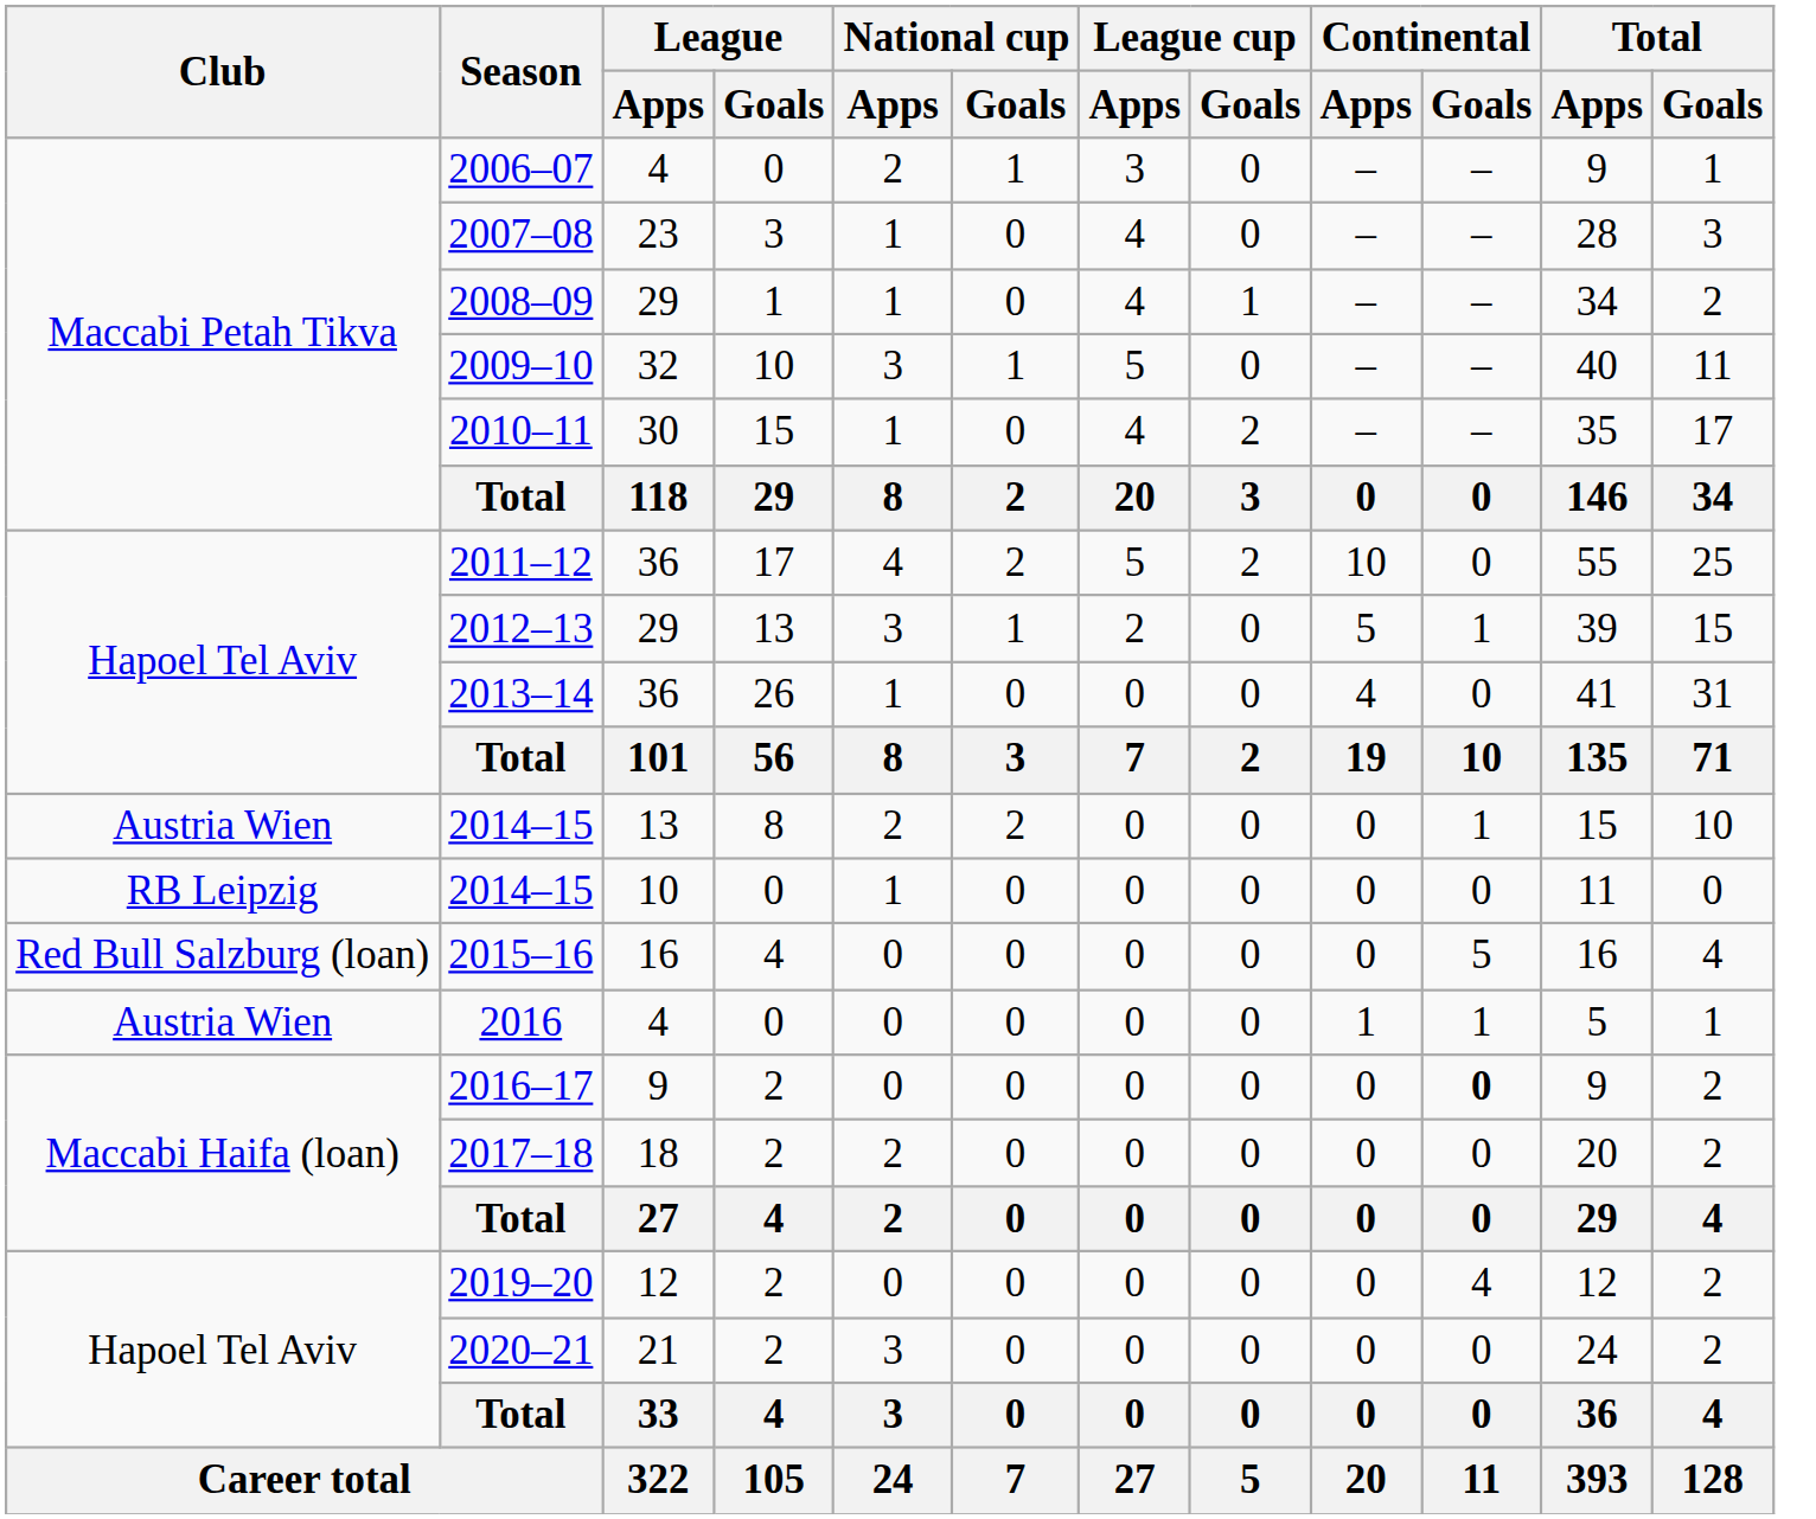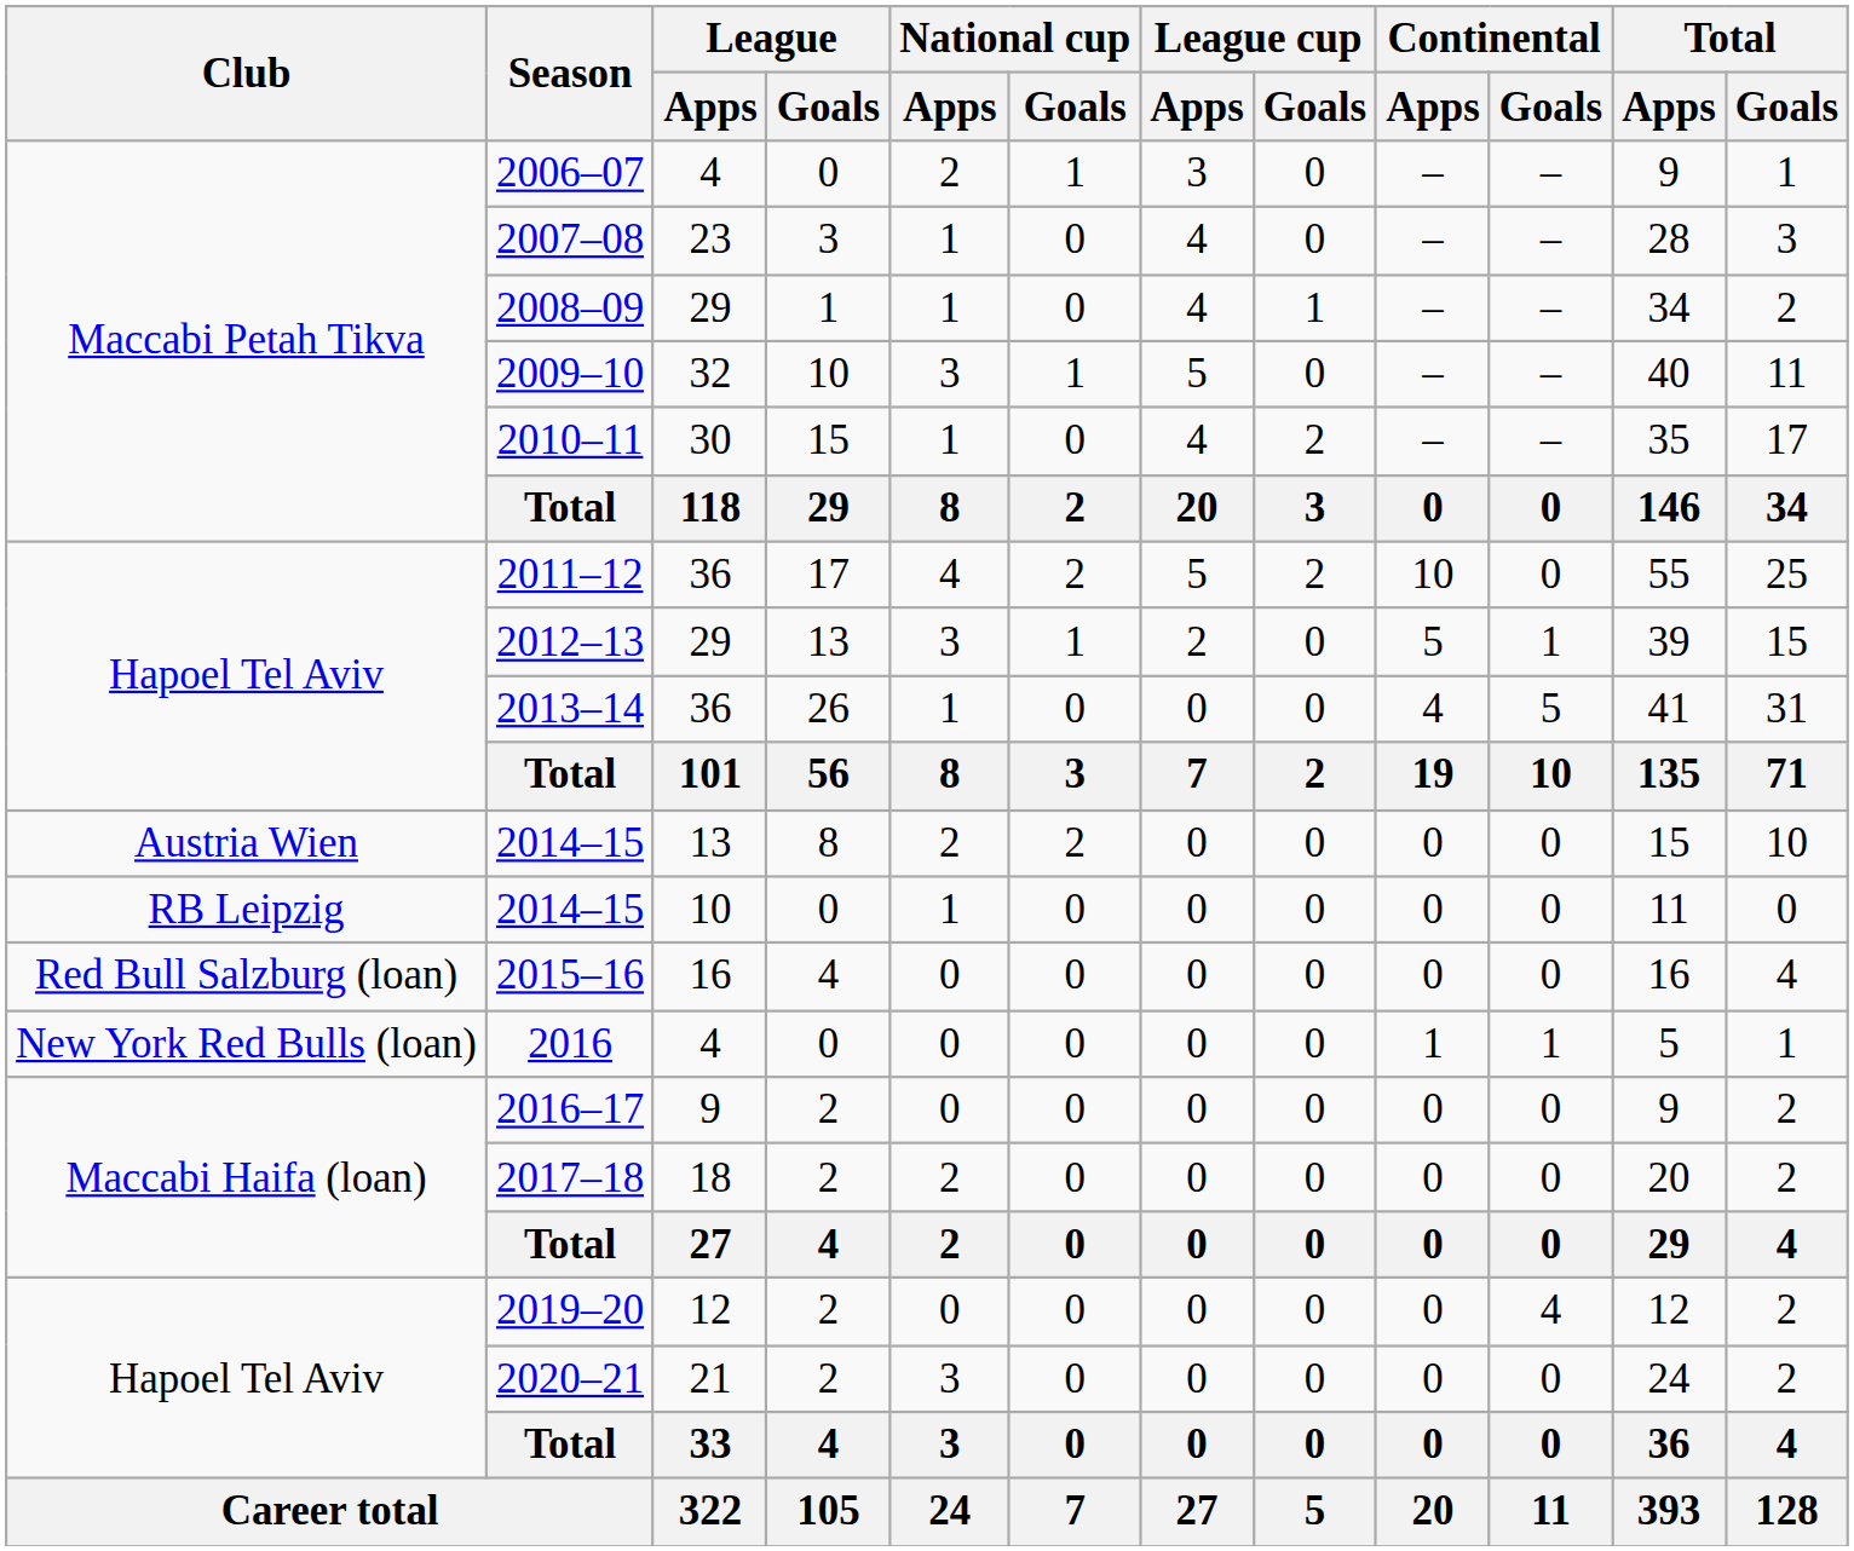 <table class="wikitable" style="text-align:center">
 <tr>
 <th rowspan="2">Club</th>
 <th rowspan="2">Season</th>
 <th colspan="2">League</th>
 <th colspan="2">National cup</th>
 <th colspan="2">League cup</th>
 <th colspan="2">Continental</th>
 <th colspan="2">Total</th>
 </tr>
 <tr>
 <th>Apps</th>
 <th>Goals</th>
 <th>Apps</th>
 <th>Goals</th>
 <th>Apps</th>
 <th>Goals</th>
 <th>Apps</th>
 <th>Goals</th>
 <th>Apps</th>
 <th>Goals</th>
 </tr>
 <tr>
 <td rowspan="6"><a href='#'>Maccabi Petah Tikva</a></td>
 <td><a href='#'>2006–07</a></td>
 <td>4</td>
 <td>0</td>
 <td>2</td>
 <td>1</td>
 <td>3</td>
 <td>0</td>
 <td>–</td>
 <td>–</td>
 <td>9</td>
 <td>1</td>
 </tr>
 <tr>
 <td><a href='#'>2007–08</a></td>
 <td>23</td>
 <td>3</td>
 <td>1</td>
 <td>0</td>
 <td>4</td>
 <td>0</td>
 <td>–</td>
 <td>–</td>
 <td>28</td>
 <td>3</td>
 </tr>
 <tr>
 <td><a href='#'>2008–09</a></td>
 <td>29</td>
 <td>1</td>
 <td>1</td>
 <td>0</td>
 <td>4</td>
 <td>1</td>
 <td>–</td>
 <td>–</td>
 <td>34</td>
 <td>2</td>
 </tr>
 <tr>
 <td><a href='#'>2009–10</a></td>
 <td>32</td>
 <td>10</td>
 <td>3</td>
 <td>1</td>
 <td>5</td>
 <td>0</td>
 <td>–</td>
 <td>–</td>
 <td>40</td>
 <td>11</td>
 </tr>
 <tr>
 <td><a href='#'>2010–11</a></td>
 <td>30</td>
 <td>15</td>
 <td>1</td>
 <td>0</td>
 <td>4</td>
 <td>2</td>
 <td>–</td>
 <td>–</td>
 <td>35</td>
 <td>17</td>
 </tr>
 <tr>
 <th>Total</th>
 <th>118</th>
 <th>29</th>
 <th>8</th>
 <th>2</th>
 <th>20</th>
 <th>3</th>
 <th>0</th>
 <th>0</th>
 <th>146</th>
 <th>34</th>
 </tr>
 <tr>
 <td rowspan="4"><a href='#'>Hapoel Tel Aviv</a></td>
 <td><a href='#'>2011–12</a></td>
 <td>36</td>
 <td>17</td>
 <td>4</td>
 <td>2</td>
 <td>5</td>
 <td>2</td>
 <td>10</td>
 <td>0</td>
 <td>55</td>
 <td>25</td>
 </tr>
 <tr>
 <td><a href='#'>2012–13</a></td>
 <td>29</td>
 <td>13</td>
 <td>3</td>
 <td>1</td>
 <td>2</td>
 <td>0</td>
 <td>5</td>
 <td>1</td>
 <td>39</td>
 <td>15</td>
 </tr>
 <tr>
 <td><a href='#'>2013–14</a></td>
 <td>36</td>
 <td>26</td>
 <td>1</td>
 <td>0</td>
 <td>0</td>
 <td>0</td>
 <td>4</td>
-<td>0</td>
+<td>5</td>
 <td>41</td>
 <td>31</td>
 </tr>
 <tr>
 <th>Total</th>
 <th>101</th>
 <th>56</th>
 <th>8</th>
 <th>3</th>
 <th>7</th>
 <th>2</th>
 <th>19</th>
 <th>10</th>
 <th>135</th>
 <th>71</th>
 </tr>
 <tr>
 <td><a href='#'>Austria Wien</a></td>
 <td><a href='#'>2014–15</a></td>
 <td>13</td>
 <td>8</td>
 <td>2</td>
 <td>2</td>
 <td>0</td>
 <td>0</td>
 <td>0</td>
-<td>1</td>
+<td>0</td>
 <td>15</td>
 <td>10</td>
 </tr>
 <tr>
 <td><a href='#'>RB Leipzig</a></td>
 <td><a href='#'>2014–15</a></td>
 <td>10</td>
 <td>0</td>
 <td>1</td>
 <td>0</td>
 <td>0</td>
 <td>0</td>
 <td>0</td>
 <td>0</td>
 <td>11</td>
 <td>0</td>
 </tr>
 <tr>
 <td><a href='#'>Red Bull Salzburg</a> (loan)</td>
 <td><a href='#'>2015–16</a></td>
 <td>16</td>
 <td>4</td>
 <td>0</td>
 <td>0</td>
 <td>0</td>
 <td>0</td>
 <td>0</td>
-<td>5</td>
+<td>0</td>
 <td>16</td>
 <td>4</td>
 </tr>
 <tr>
-<td><a href='#'>Austria Wien</a></td>
+<td><a href='#'>New York Red Bulls</a> (loan)</td>
 <td><a href='#'>2016</a></td>
 <td>4</td>
 <td>0</td>
 <td>0</td>
 <td>0</td>
 <td>0</td>
 <td>0</td>
 <td>1</td>
 <td>1</td>
 <td>5</td>
 <td>1</td>
 </tr>
 <tr>
 <td rowspan="3"><a href='#'>Maccabi Haifa</a> (loan)</td>
 <td><a href='#'>2016–17</a></td>
 <td>9</td>
 <td>2</td>
 <td>0</td>
 <td>0</td>
 <td>0</td>
 <td>0</td>
 <td>0</td>
-<td><strong>0</strong></td>
+<td>0</td>
 <td>9</td>
 <td>2</td>
 </tr>
 <tr>
 <td><a href='#'>2017–18</a></td>
 <td>18</td>
 <td>2</td>
 <td>2</td>
 <td>0</td>
 <td>0</td>
 <td>0</td>
 <td>0</td>
 <td>0</td>
 <td>20</td>
 <td>2</td>
 </tr>
 <tr>
 <th>Total</th>
 <th>27</th>
 <th>4</th>
 <th>2</th>
 <th>0</th>
 <th>0</th>
 <th>0</th>
 <th>0</th>
 <th>0</th>
 <th>29</th>
 <th>4</th>
 </tr>
 <tr>
 <td rowspan="3">Hapoel Tel Aviv</td>
 <td><a href='#'>2019–20</a></td>
 <td>12</td>
 <td>2</td>
 <td>0</td>
 <td>0</td>
 <td>0</td>
 <td>0</td>
 <td>0</td>
 <td>4</td>
 <td>12</td>
 <td>2</td>
 </tr>
 <tr>
 <td><a href='#'>2020–21</a></td>
 <td>21</td>
 <td>2</td>
 <td>3</td>
 <td>0</td>
 <td>0</td>
 <td>0</td>
 <td>0</td>
 <td>0</td>
 <td>24</td>
 <td>2</td>
 </tr>
 <tr>
 <th>Total</th>
 <th>33</th>
 <th>4</th>
 <th>3</th>
 <th>0</th>
 <th>0</th>
 <th>0</th>
 <th>0</th>
 <th>0</th>
 <th>36</th>
 <th>4</th>
 </tr>
 <tr>
 <th colspan="2">Career total</th>
 <th>322</th>
 <th>105</th>
 <th>24</th>
 <th>7</th>
 <th>27</th>
 <th>5</th>
 <th>20</th>
 <th>11</th>
 <th>393</th>
 <th>128</th>
 </tr>
 </table>
